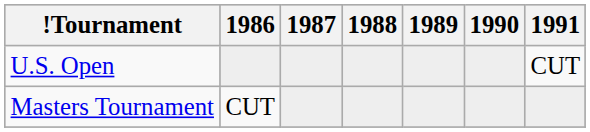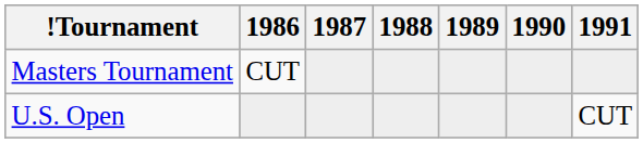 <table class="wikitable" style="font-size:95%;text-align:center;">
 <tr>
 <th>!Tournament</th>
 <th>1986</th>
 <th>1987</th>
 <th>1988</th>
 <th>1989</th>
 <th>1990</th>
 <th>1991</th>
 </tr>
 <tr>
+<td align=left><a href='#'>Masters Tournament</a></td>
+<td>CUT</td>
+<td style="background:#eeeeee;"></td>
+<td style="background:#eeeeee;"></td>
+<td style="background:#eeeeee;"></td>
+<td style="background:#eeeeee;"></td>
+<td style="background:#eeeeee;"></td>
+</tr>
+<tr>
 <td align=left><a href='#'>U.S. Open</a></td>
 <td style="background:#eeeeee;"></td>
 <td style="background:#eeeeee;"></td>
 <td style="background:#eeeeee;"></td>
 <td style="background:#eeeeee;"></td>
 <td style="background:#eeeeee;"></td>
 <td>CUT</td>
 </tr>
-<tr>
-<td align=left><a href='#'>Masters Tournament</a></td>
-<td>CUT</td>
-<td style="background:#eeeeee;"></td>
-<td style="background:#eeeeee;"></td>
-<td style="background:#eeeeee;"></td>
-<td style="background:#eeeeee;"></td>
-<td style="background:#eeeeee;"></td>
-</tr>
 </table>
